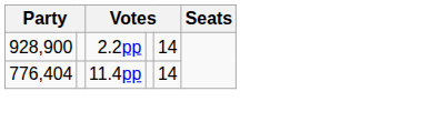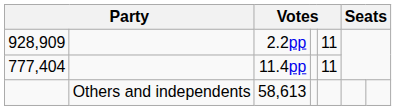 <table class=wikitable style="text-align:right;">
 <tr>
 <th colspan=2>Party</th>
 <th colspan=3>Votes</th>
 <th colspan=2>Seats</th>
 </tr>
 <tr>
-<td>928,900</td>
+<td>928,909</td>
 <td style="color:white;"></td>
 <td style="white-space: nowrap;"> 2.2<a href='#'>pp</a></td>
 <td style="text-align:center;"></td>
-<td style="white-space: nowrap;"> 14</td>
+<td style="white-space: nowrap;"> 11</td>
 </tr>
 <tr>
-<td>776,404</td>
+<td>777,404</td>
 <td></td>
 <td style="white-space: nowrap;"> 11.4<a href='#'>pp</a></td>
 <td style="text-align:center;"></td>
-<td style="white-space: nowrap;"> 14</td>
+<td style="white-space: nowrap;"> 11</td>
+</tr>
+<tr>
+<td>    </td>
+<td style="text-align:left;">Others and independents</td>
+<td>58,613</td>
+<td></td>
+<td style="white-space: nowrap;"></td>
+<td style="text-align:center;"></td>
+<td style="white-space: nowrap;"></td>
 </tr>
 </table>
